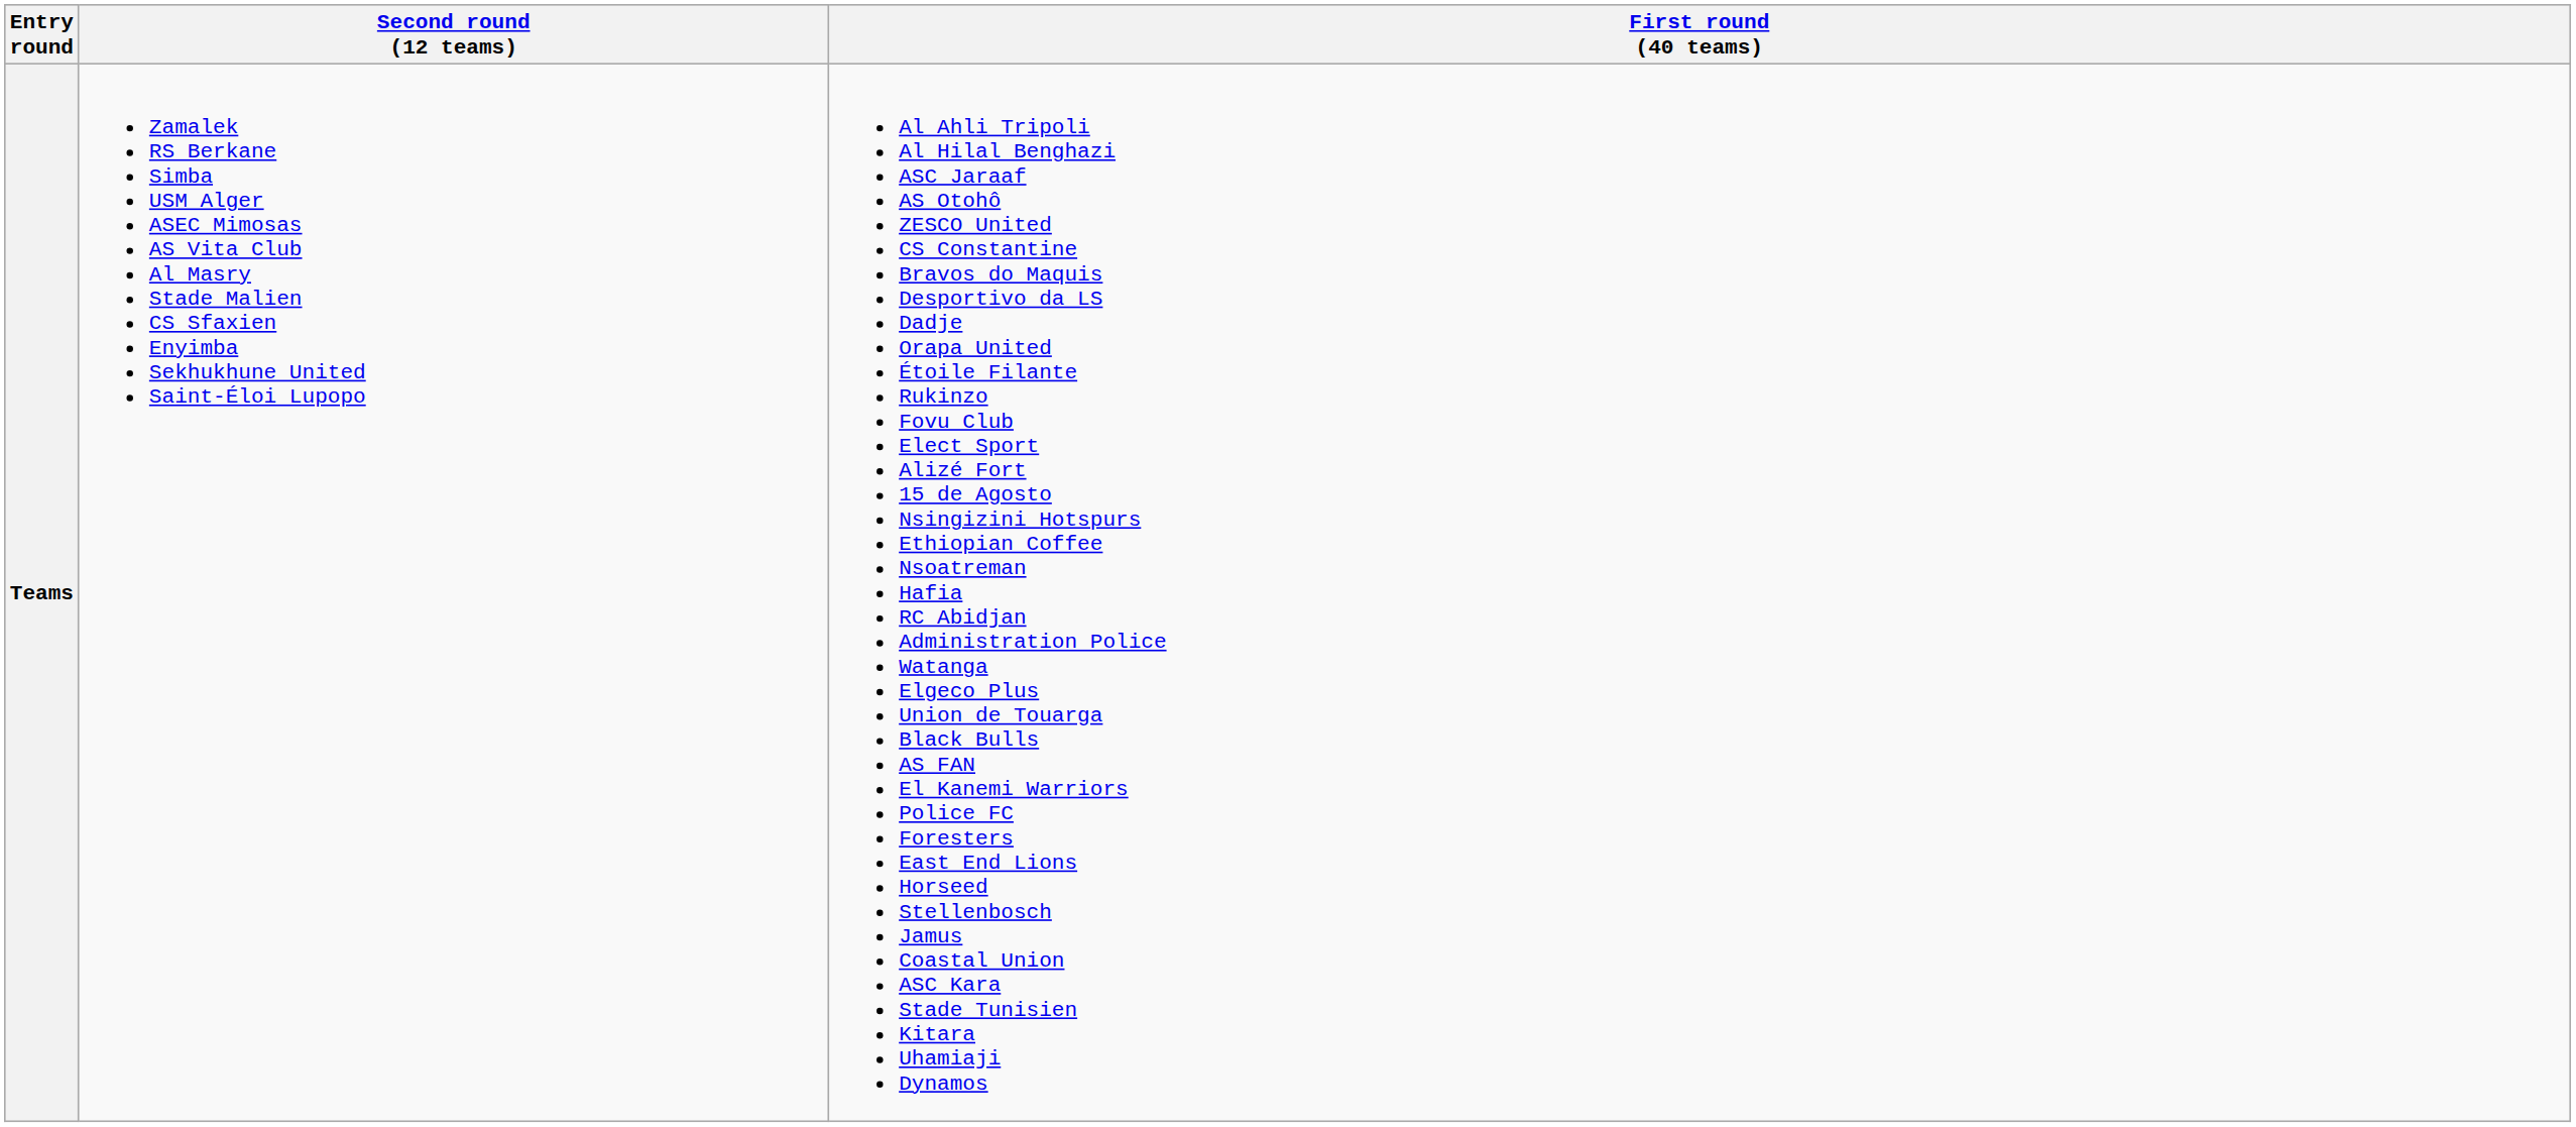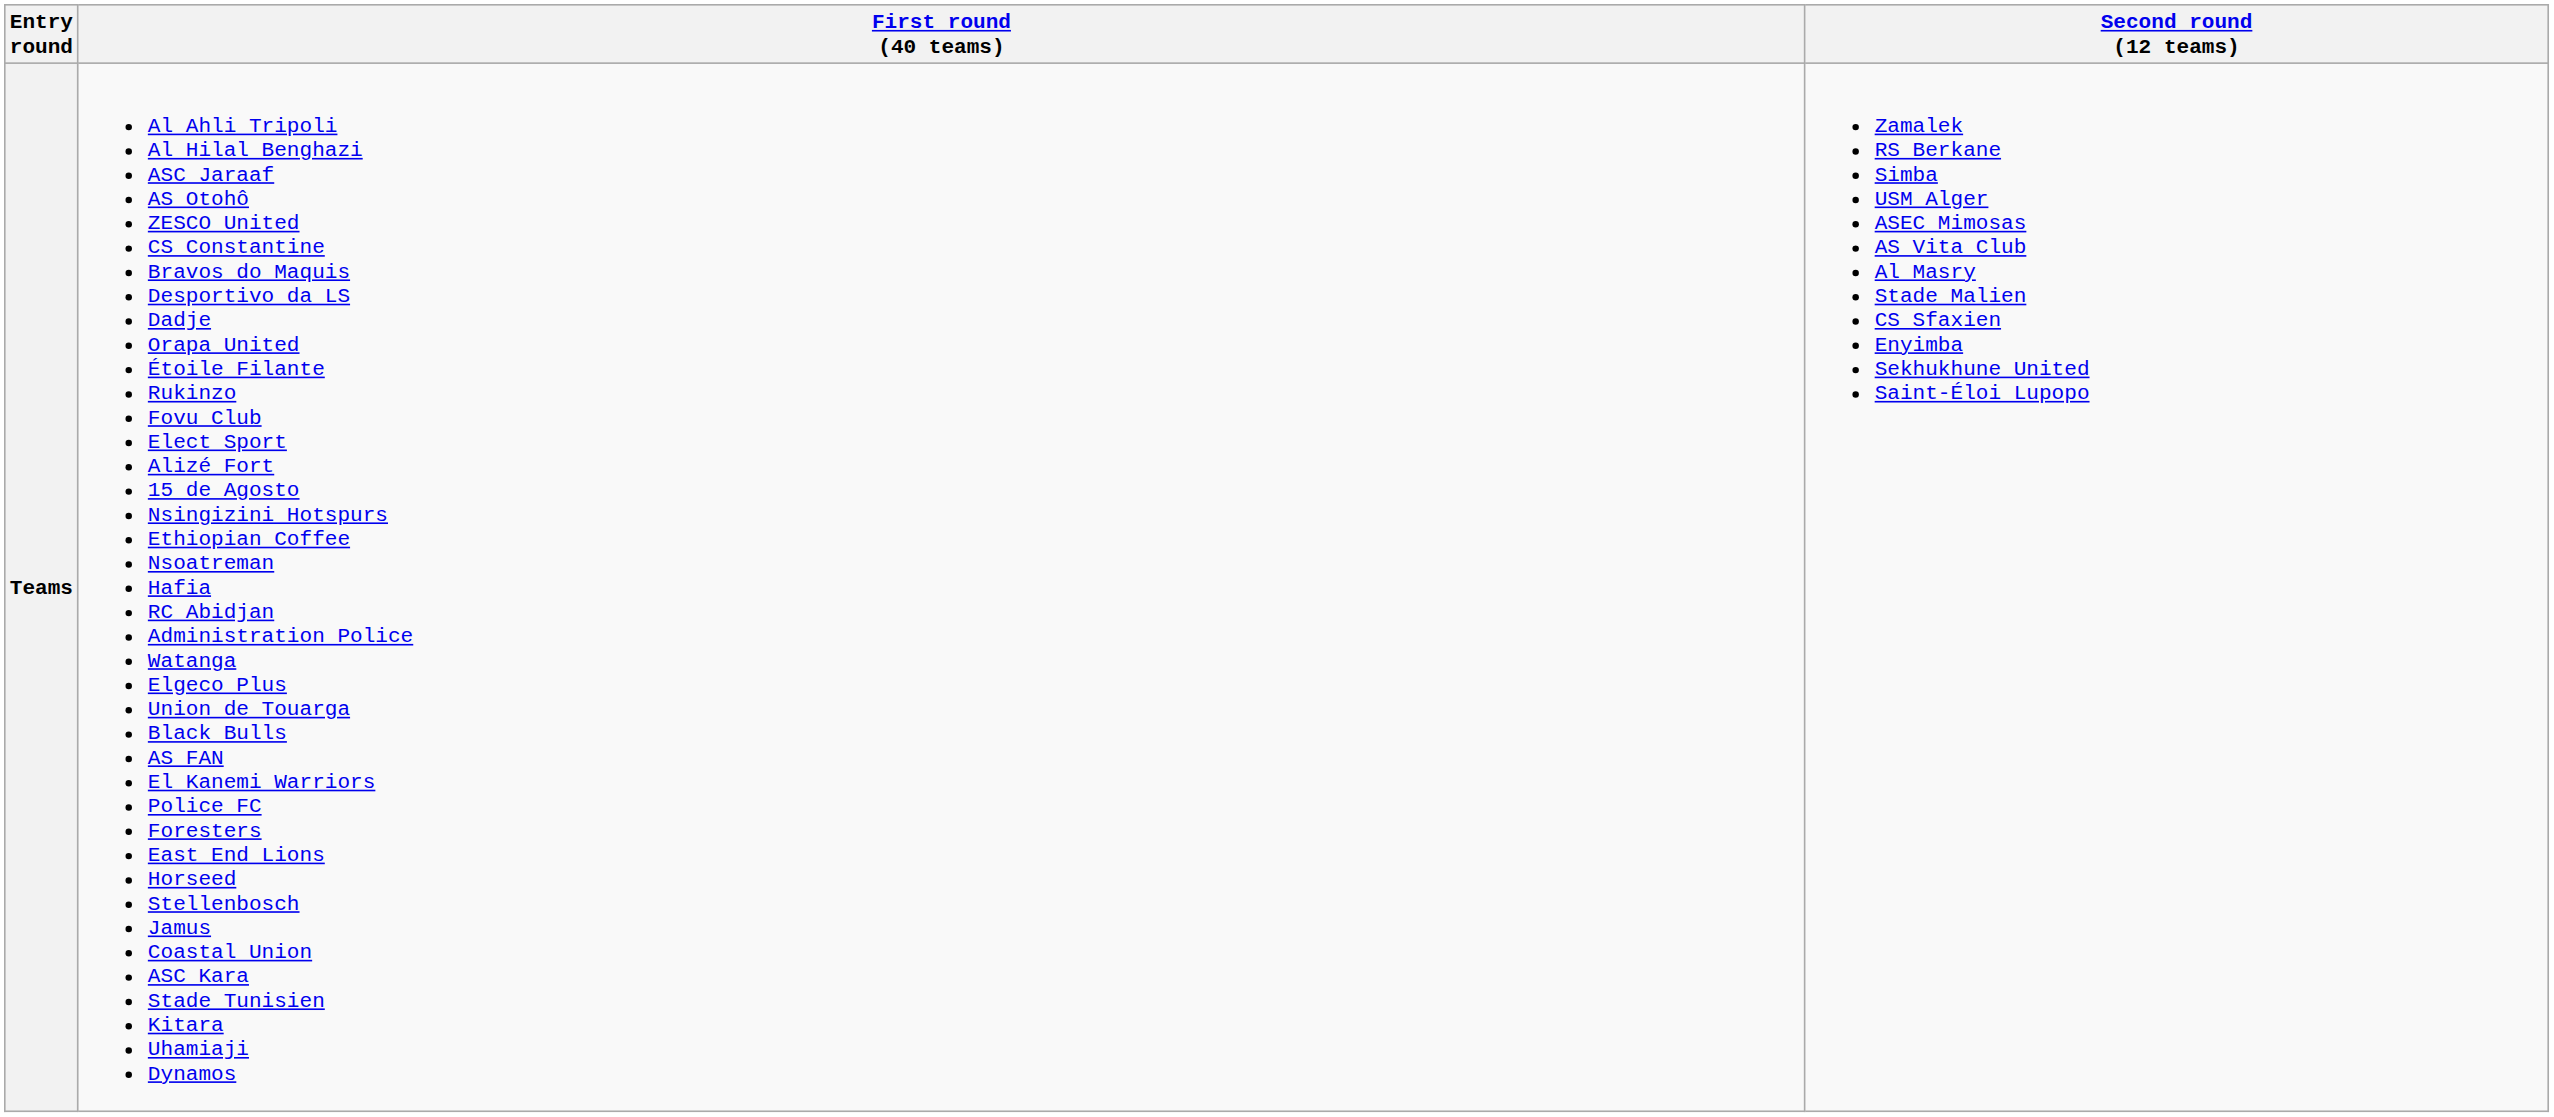 <table class="wikitable">
 <tr>
 <th>Entry round</th>
+<th width=70%><a href='#'>First round</a><br>(40 teams)</th>
 <th width=30%><a href='#'>Second round</a><br>(12 teams)</th>
-<th width=70%><a href='#'>First round</a><br>(40 teams)</th>
 </tr>
 <tr>
 <th>Teams</th>
+<td valign=top><br><ul><li> <a href='#'>Al Ahli Tripoli</a> </li><li> <a href='#'>Al Hilal Benghazi</a> </li><li> <a href='#'>ASC Jaraaf</a> </li><li> <a href='#'>AS Otohô</a> </li><li> <a href='#'>ZESCO United</a> </li><li> <a href='#'>CS Constantine</a></li><li> <a href='#'>Bravos do Maquis</a></li><li> <a href='#'>Desportivo da LS</a></li><li> <a href='#'>Dadje</a></li><li> <a href='#'>Orapa United</a></li><li> <a href='#'>Étoile Filante</a></li><li> <a href='#'>Rukinzo</a></li><li> <a href='#'>Fovu Club</a></li><li> <a href='#'>Elect Sport</a></li><li> <a href='#'>Alizé Fort</a></li><li> <a href='#'>15 de Agosto</a></li><li> <a href='#'>Nsingizini Hotspurs</a></li><li> <a href='#'>Ethiopian Coffee</a></li><li> <a href='#'>Nsoatreman</a></li><li> <a href='#'>Hafia</a></li><li> <a href='#'>RC Abidjan</a></li><li> <a href='#'>Administration Police</a></li><li> <a href='#'>Watanga</a></li><li> <a href='#'>Elgeco Plus</a></li><li> <a href='#'>Union de Touarga</a></li><li> <a href='#'>Black Bulls</a></li><li> <a href='#'>AS FAN</a></li><li> <a href='#'>El Kanemi Warriors</a></li><li> <a href='#'>Police FC</a></li><li> <a href='#'>Foresters</a></li><li> <a href='#'>East End Lions</a></li><li> <a href='#'>Horseed</a></li><li> <a href='#'>Stellenbosch</a></li><li> <a href='#'>Jamus</a></li><li> <a href='#'>Coastal Union</a></li><li> <a href='#'>ASC Kara</a></li><li> <a href='#'>Stade Tunisien</a></li><li> <a href='#'>Kitara</a></li><li> <a href='#'>Uhamiaji</a></li><li> <a href='#'>Dynamos</a></li></ul></td>
 <td valign=top><br><ul><li> <a href='#'>Zamalek</a> </li><li> <a href='#'>RS Berkane</a> </li><li> <a href='#'>Simba</a> </li><li> <a href='#'>USM Alger</a> </li><li> <a href='#'>ASEC Mimosas</a> </li><li> <a href='#'>AS Vita Club</a> </li><li> <a href='#'>Al Masry</a> </li><li> <a href='#'>Stade Malien</a> </li><li> <a href='#'>CS Sfaxien</a> </li><li> <a href='#'>Enyimba</a> </li><li> <a href='#'>Sekhukhune United</a> </li><li> <a href='#'>Saint-Éloi Lupopo</a> </li></ul></td>
-<td valign=top><br><ul><li> <a href='#'>Al Ahli Tripoli</a> </li><li> <a href='#'>Al Hilal Benghazi</a> </li><li> <a href='#'>ASC Jaraaf</a> </li><li> <a href='#'>AS Otohô</a> </li><li> <a href='#'>ZESCO United</a> </li><li> <a href='#'>CS Constantine</a></li><li> <a href='#'>Bravos do Maquis</a></li><li> <a href='#'>Desportivo da LS</a></li><li> <a href='#'>Dadje</a></li><li> <a href='#'>Orapa United</a></li><li> <a href='#'>Étoile Filante</a></li><li> <a href='#'>Rukinzo</a></li><li> <a href='#'>Fovu Club</a></li><li> <a href='#'>Elect Sport</a></li><li> <a href='#'>Alizé Fort</a></li><li> <a href='#'>15 de Agosto</a></li><li> <a href='#'>Nsingizini Hotspurs</a></li><li> <a href='#'>Ethiopian Coffee</a></li><li> <a href='#'>Nsoatreman</a></li><li> <a href='#'>Hafia</a></li><li> <a href='#'>RC Abidjan</a></li><li> <a href='#'>Administration Police</a></li><li> <a href='#'>Watanga</a></li><li> <a href='#'>Elgeco Plus</a></li><li> <a href='#'>Union de Touarga</a></li><li> <a href='#'>Black Bulls</a></li><li> <a href='#'>AS FAN</a></li><li> <a href='#'>El Kanemi Warriors</a></li><li> <a href='#'>Police FC</a></li><li> <a href='#'>Foresters</a></li><li> <a href='#'>East End Lions</a></li><li> <a href='#'>Horseed</a></li><li> <a href='#'>Stellenbosch</a></li><li> <a href='#'>Jamus</a></li><li> <a href='#'>Coastal Union</a></li><li> <a href='#'>ASC Kara</a></li><li> <a href='#'>Stade Tunisien</a></li><li> <a href='#'>Kitara</a></li><li> <a href='#'>Uhamiaji</a></li><li> <a href='#'>Dynamos</a></li></ul></td>
 </tr>
 </table>
